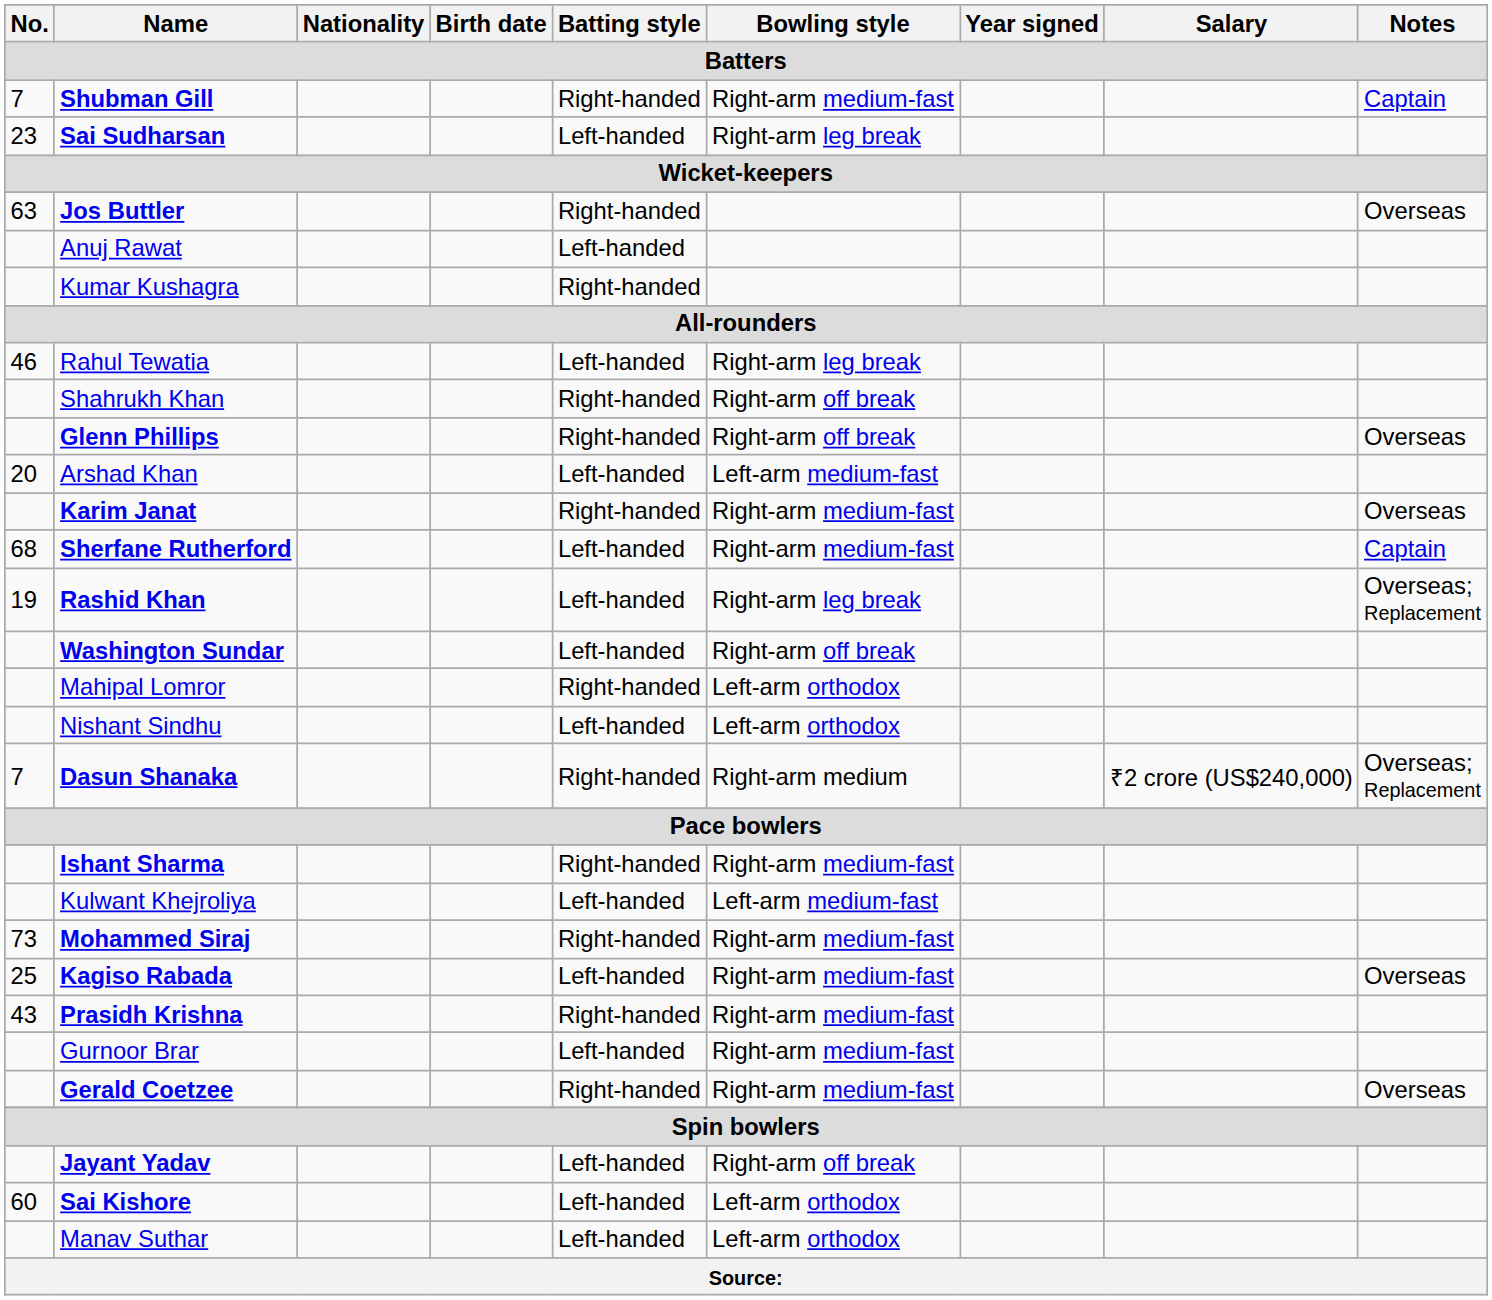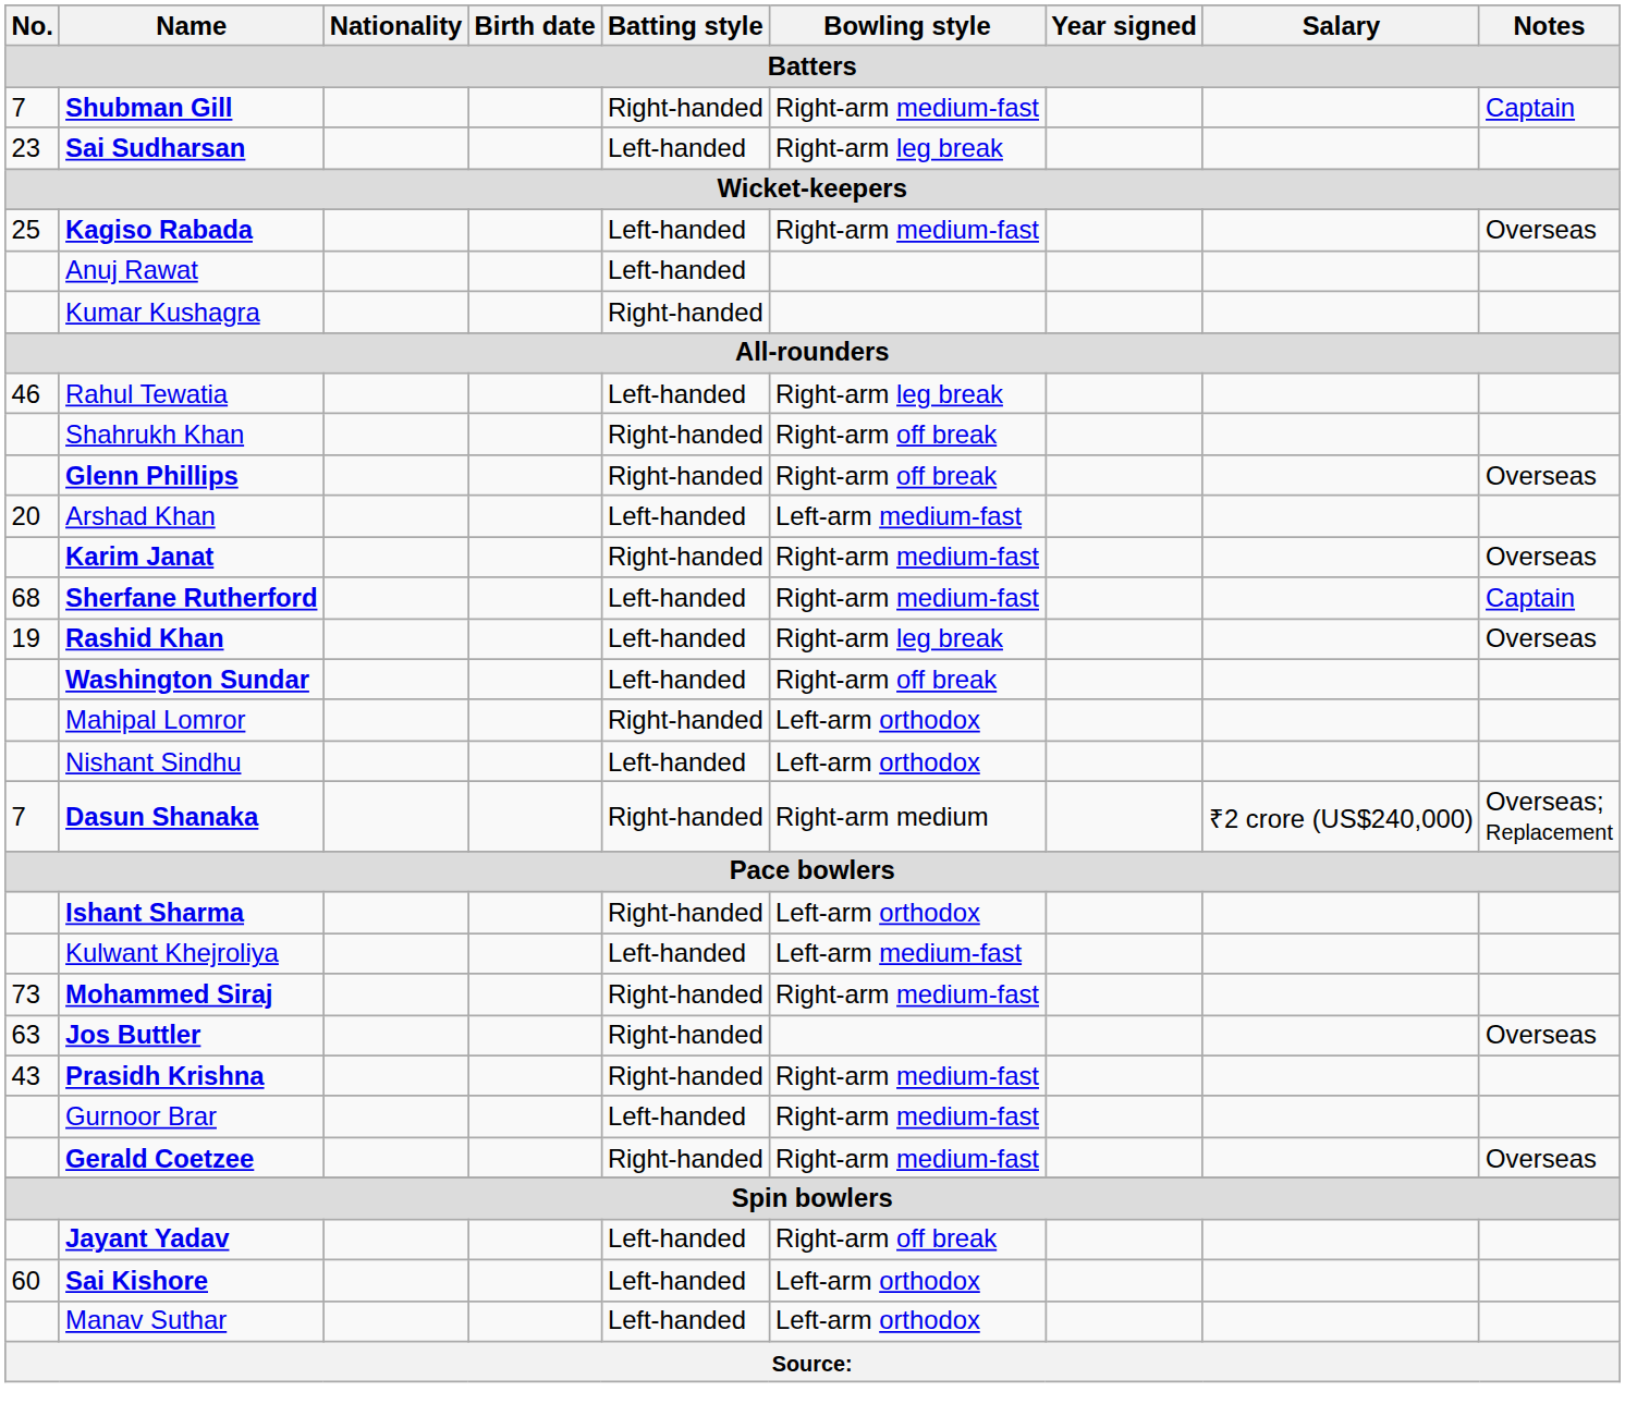 <table class="wikitable"  style="font-size:85%;">
 <tr>
 <th style="background:; color:; text-align:center;">No.</th>
 <th style="background:; color:; text-align:center;">Name</th>
 <th style="background:; color:; text-align:center;">Nationality</th>
 <th style="background:; color:; text-align:center;">Birth date</th>
 <th style="background:; color:; text-align:center;">Batting style</th>
 <th style="background:; color:; text-align:center;">Bowling style</th>
 <th style="background:; color:; text-align:center;">Year signed</th>
 <th style="background:; color:; text-align:center;">Salary</th>
 <th style="background:; color:; text-align:center;">Notes</th>
 </tr>
 <tr>
 <th colspan="9"  style="background:#dcdcdc; text-align:center;">Batters</th>
 </tr>
 <tr>
 <td>7</td>
 <td><strong><a href='#'>Shubman Gill</a></strong></td>
 <td></td>
 <td></td>
 <td>Right-handed</td>
 <td>Right-arm <a href='#'>medium-fast</a></td>
 <td style="text-align:right;"></td>
 <td style="text-align:right;"></td>
 <td><a href='#'>Captain</a></td>
 </tr>
 <tr>
 <td>23</td>
 <td><strong><a href='#'>Sai Sudharsan</a></strong></td>
 <td></td>
 <td></td>
 <td>Left-handed</td>
 <td>Right-arm <a href='#'>leg break</a></td>
 <td style="text-align:right;"></td>
 <td style="text-align:right;"></td>
 <td></td>
 </tr>
 <tr>
 <th colspan="9" style="background:#dcdcdc; text-align:center">Wicket-keepers</th>
 </tr>
 <tr>
-<td>63</td>
-<td><strong><a href='#'>Jos Buttler</a></strong></td>
+<td>25</td>
+<td><strong><a href='#'>Kagiso Rabada</a></strong></td>
 <td></td>
 <td></td>
-<td>Right-handed</td>
-<td></td>
+<td>Left-handed</td>
+<td>Right-arm <a href='#'>medium-fast</a></td>
 <td style="text-align:right;"></td>
 <td style="text-align:right;"></td>
 <td>Overseas</td>
 </tr>
 <tr>
 <td></td>
 <td><a href='#'>Anuj Rawat</a></td>
 <td></td>
 <td></td>
 <td>Left-handed</td>
 <td></td>
 <td style="text-align:right;"></td>
 <td style="text-align:right;"></td>
 <td></td>
 </tr>
 <tr>
 <td></td>
 <td><a href='#'>Kumar Kushagra</a></td>
 <td></td>
 <td></td>
 <td>Right-handed</td>
 <td></td>
 <td style="text-align:right;"></td>
 <td style="text-align:right;"></td>
 <td></td>
 </tr>
 <tr>
 <th colspan="9" style="background:#dcdcdc; text-align:center">All-rounders</th>
 </tr>
 <tr>
 <td>46</td>
 <td><a href='#'>Rahul Tewatia</a></td>
 <td></td>
 <td></td>
 <td>Left-handed</td>
 <td>Right-arm <a href='#'>leg break</a></td>
 <td style="text-align:right;"></td>
 <td style="text-align:right;"></td>
 <td></td>
 </tr>
 <tr>
 <td></td>
 <td><a href='#'>Shahrukh Khan</a></td>
 <td></td>
 <td></td>
 <td>Right-handed</td>
 <td>Right-arm <a href='#'>off break</a></td>
 <td style="text-align:right;"></td>
 <td style="text-align:right;"></td>
 <td></td>
 </tr>
 <tr>
 <td></td>
 <td><strong><a href='#'>Glenn Phillips</a></strong></td>
 <td></td>
 <td></td>
 <td>Right-handed</td>
 <td>Right-arm <a href='#'>off break</a></td>
 <td style="text-align:right;"></td>
 <td style="text-align:right;"></td>
 <td>Overseas</td>
 </tr>
 <tr>
 <td>20</td>
 <td><a href='#'>Arshad Khan</a></td>
 <td></td>
 <td></td>
 <td>Left-handed</td>
 <td>Left-arm <a href='#'>medium-fast</a></td>
 <td style="text-align:right;"></td>
 <td style="text-align:right;"></td>
 <td></td>
 </tr>
 <tr>
 <td></td>
 <td><strong><a href='#'>Karim Janat</a></strong></td>
 <td></td>
 <td></td>
 <td>Right-handed</td>
 <td>Right-arm <a href='#'>medium-fast</a></td>
 <td style="text-align:right;"></td>
 <td style="text-align:right;"></td>
 <td>Overseas</td>
 </tr>
 <tr>
 <td>68</td>
 <td><strong><a href='#'>Sherfane Rutherford</a></strong></td>
 <td></td>
 <td></td>
 <td>Left-handed</td>
 <td>Right-arm <a href='#'>medium-fast</a></td>
 <td style="text-align:right;"></td>
 <td style="text-align:right;"></td>
 <td><a href='#'>Captain</a></td>
 </tr>
 <tr>
 <td>19</td>
 <td><strong><a href='#'>Rashid Khan</a></strong></td>
 <td></td>
 <td></td>
 <td>Left-handed</td>
 <td>Right-arm <a href='#'>leg break</a></td>
 <td style="text-align:right;"></td>
 <td style="text-align:right;"></td>
-<td>Overseas;<br><small>Replacement</small></td>
+<td>Overseas</td>
 </tr>
 <tr>
 <td></td>
 <td><strong><a href='#'>Washington Sundar</a></strong></td>
 <td></td>
 <td></td>
 <td>Left-handed</td>
 <td>Right-arm <a href='#'>off break</a></td>
 <td style="text-align:right;"></td>
 <td style="text-align:right;"></td>
 <td></td>
 </tr>
 <tr>
 <td></td>
 <td><a href='#'>Mahipal Lomror</a></td>
 <td></td>
 <td></td>
 <td>Right-handed</td>
 <td>Left-arm <a href='#'>orthodox</a></td>
 <td style="text-align:right;"></td>
 <td style="text-align:right;"></td>
 <td></td>
 </tr>
 <tr>
 <td></td>
 <td><a href='#'>Nishant Sindhu</a></td>
 <td></td>
 <td></td>
 <td>Left-handed</td>
 <td>Left-arm <a href='#'>orthodox</a></td>
 <td style="text-align:right;"></td>
 <td style="text-align:right;"></td>
 <td></td>
 </tr>
 <tr>
 <td>7</td>
 <td><strong><a href='#'>Dasun Shanaka</a></strong></td>
 <td></td>
 <td></td>
 <td>Right-handed</td>
 <td>Right-arm medium</td>
 <td style="text-align: right;"></td>
 <td style="text-align: right;">₹2 crore (US$240,000)</td>
 <td>Overseas;<br><small>Replacement</small></td>
 </tr>
 <tr>
 <th colspan="9"  style="background:#dcdcdc; text-align:center;">Pace bowlers</th>
 </tr>
 <tr>
 <td></td>
 <td><strong><a href='#'>Ishant Sharma</a></strong></td>
 <td></td>
 <td></td>
 <td>Right-handed</td>
-<td>Right-arm <a href='#'>medium-fast</a></td>
+<td>Left-arm <a href='#'>orthodox</a></td>
 <td style="text-align:right;"></td>
 <td style="text-align:right;"></td>
 <td></td>
 </tr>
 <tr>
 <td></td>
 <td><a href='#'>Kulwant Khejroliya</a></td>
 <td></td>
 <td></td>
 <td>Left-handed</td>
 <td>Left-arm <a href='#'>medium-fast</a></td>
 <td style="text-align:right;"></td>
 <td style="text-align:right;"></td>
 <td></td>
 </tr>
 <tr>
 <td>73</td>
 <td><strong><a href='#'>Mohammed Siraj</a></strong></td>
 <td></td>
 <td></td>
 <td>Right-handed</td>
 <td>Right-arm <a href='#'>medium-fast</a></td>
 <td style="text-align:right;"></td>
 <td style="text-align:right;"></td>
 <td></td>
 </tr>
 <tr>
-<td>25</td>
-<td><strong><a href='#'>Kagiso Rabada</a></strong></td>
+<td>63</td>
+<td><strong><a href='#'>Jos Buttler</a></strong></td>
 <td></td>
 <td></td>
-<td>Left-handed</td>
-<td>Right-arm <a href='#'>medium-fast</a></td>
+<td>Right-handed</td>
+<td></td>
 <td style="text-align:right;"></td>
 <td style="text-align:right;"></td>
 <td>Overseas</td>
 </tr>
 <tr>
 <td>43</td>
 <td><strong><a href='#'>Prasidh Krishna</a></strong></td>
 <td></td>
 <td></td>
 <td>Right-handed</td>
 <td>Right-arm <a href='#'>medium-fast</a></td>
 <td style="text-align:right;"></td>
 <td style="text-align:right;"></td>
 <td></td>
 </tr>
 <tr>
 <td></td>
 <td><a href='#'>Gurnoor Brar</a></td>
 <td></td>
 <td></td>
 <td>Left-handed</td>
 <td>Right-arm <a href='#'>medium-fast</a></td>
 <td style="text-align:right;"></td>
 <td style="text-align:right;"></td>
 <td></td>
 </tr>
 <tr>
 <td></td>
 <td><strong><a href='#'>Gerald Coetzee</a></strong></td>
 <td></td>
 <td></td>
 <td>Right-handed</td>
 <td>Right-arm <a href='#'>medium-fast</a></td>
 <td style="text-align:right;"></td>
 <td style="text-align:right;"></td>
 <td>Overseas</td>
 </tr>
 <tr>
 </tr>
 <tr>
 <th colspan="9"  style="background:#dcdcdc; text-align:center;">Spin bowlers</th>
 </tr>
 <tr>
 <td></td>
 <td><strong><a href='#'>Jayant Yadav</a></strong></td>
 <td></td>
 <td></td>
 <td>Left-handed</td>
 <td>Right-arm <a href='#'>off break</a></td>
 <td style="text-align:right;"></td>
 <td style="text-align:right;"></td>
 <td></td>
 </tr>
 <tr>
 <td>60</td>
 <td><strong><a href='#'>Sai Kishore</a></strong></td>
 <td></td>
 <td></td>
 <td>Left-handed</td>
 <td>Left-arm <a href='#'>orthodox</a></td>
 <td style="text-align:right;"></td>
 <td style="text-align:right;"></td>
 <td></td>
 </tr>
 <tr>
 <td></td>
 <td><a href='#'>Manav Suthar</a></td>
 <td></td>
 <td></td>
 <td>Left-handed</td>
 <td>Left-arm <a href='#'>orthodox</a></td>
 <td style="text-align:right;"></td>
 <td style="text-align:right;"></td>
 <td></td>
 </tr>
 <tr>
 <th colspan="9" style="text-align:center;"><small>Source: </small></th>
 </tr>
 </table>
